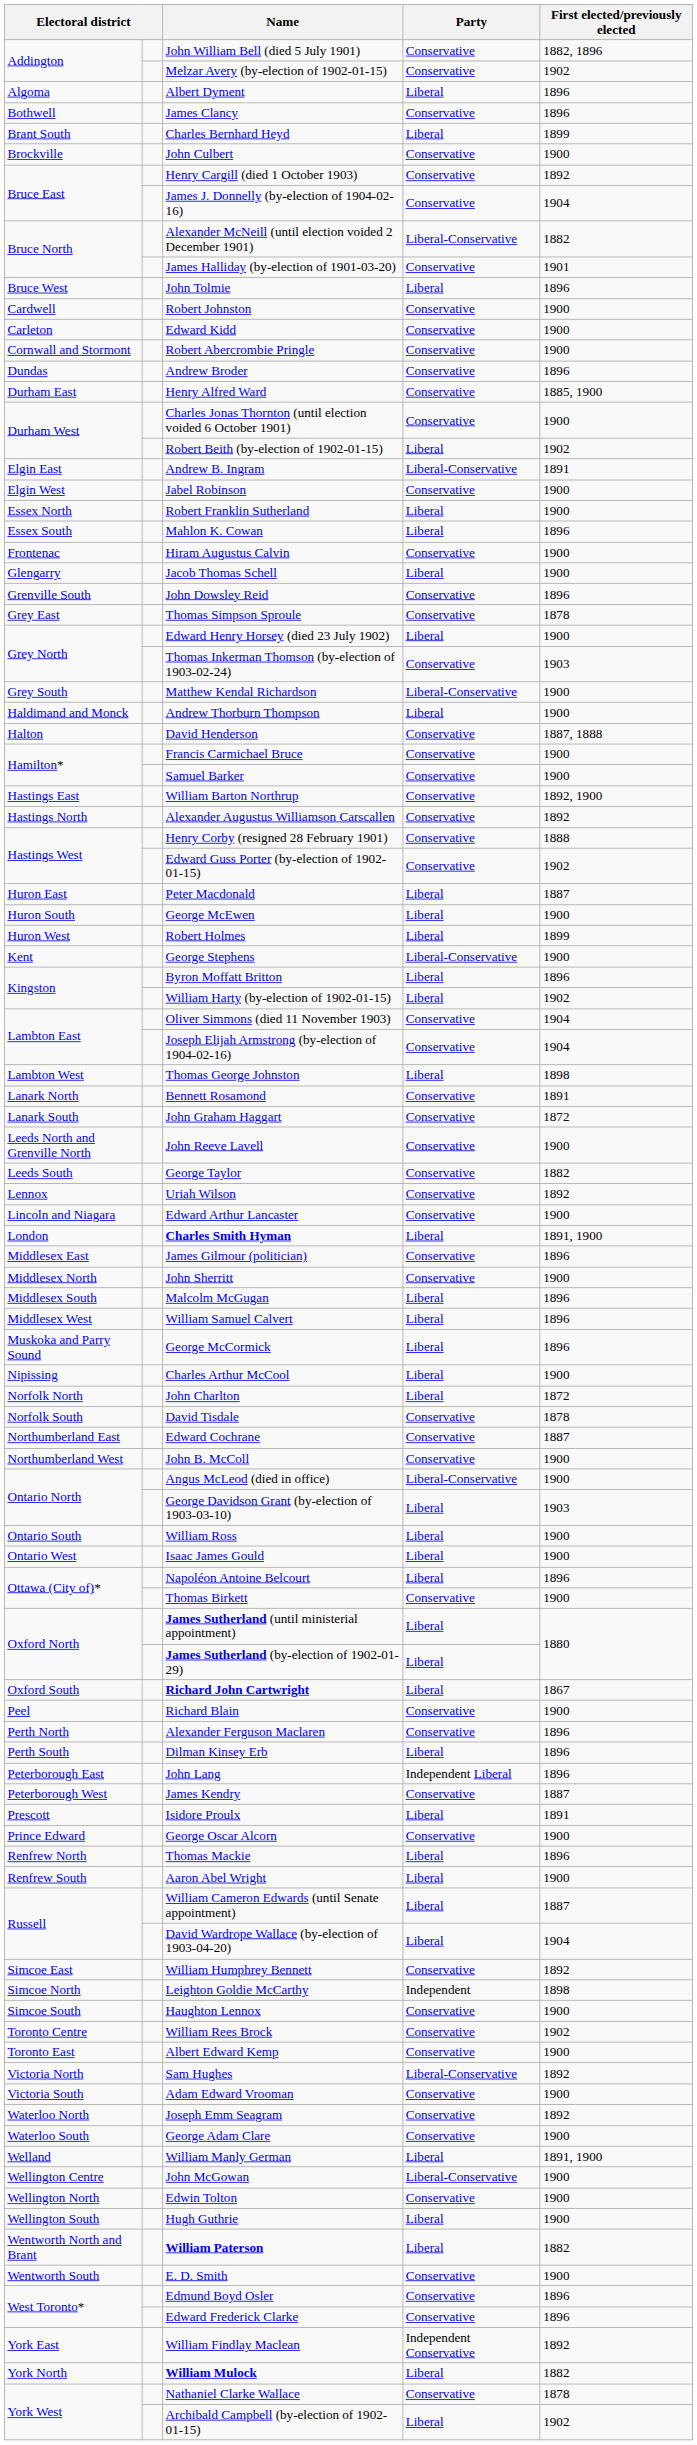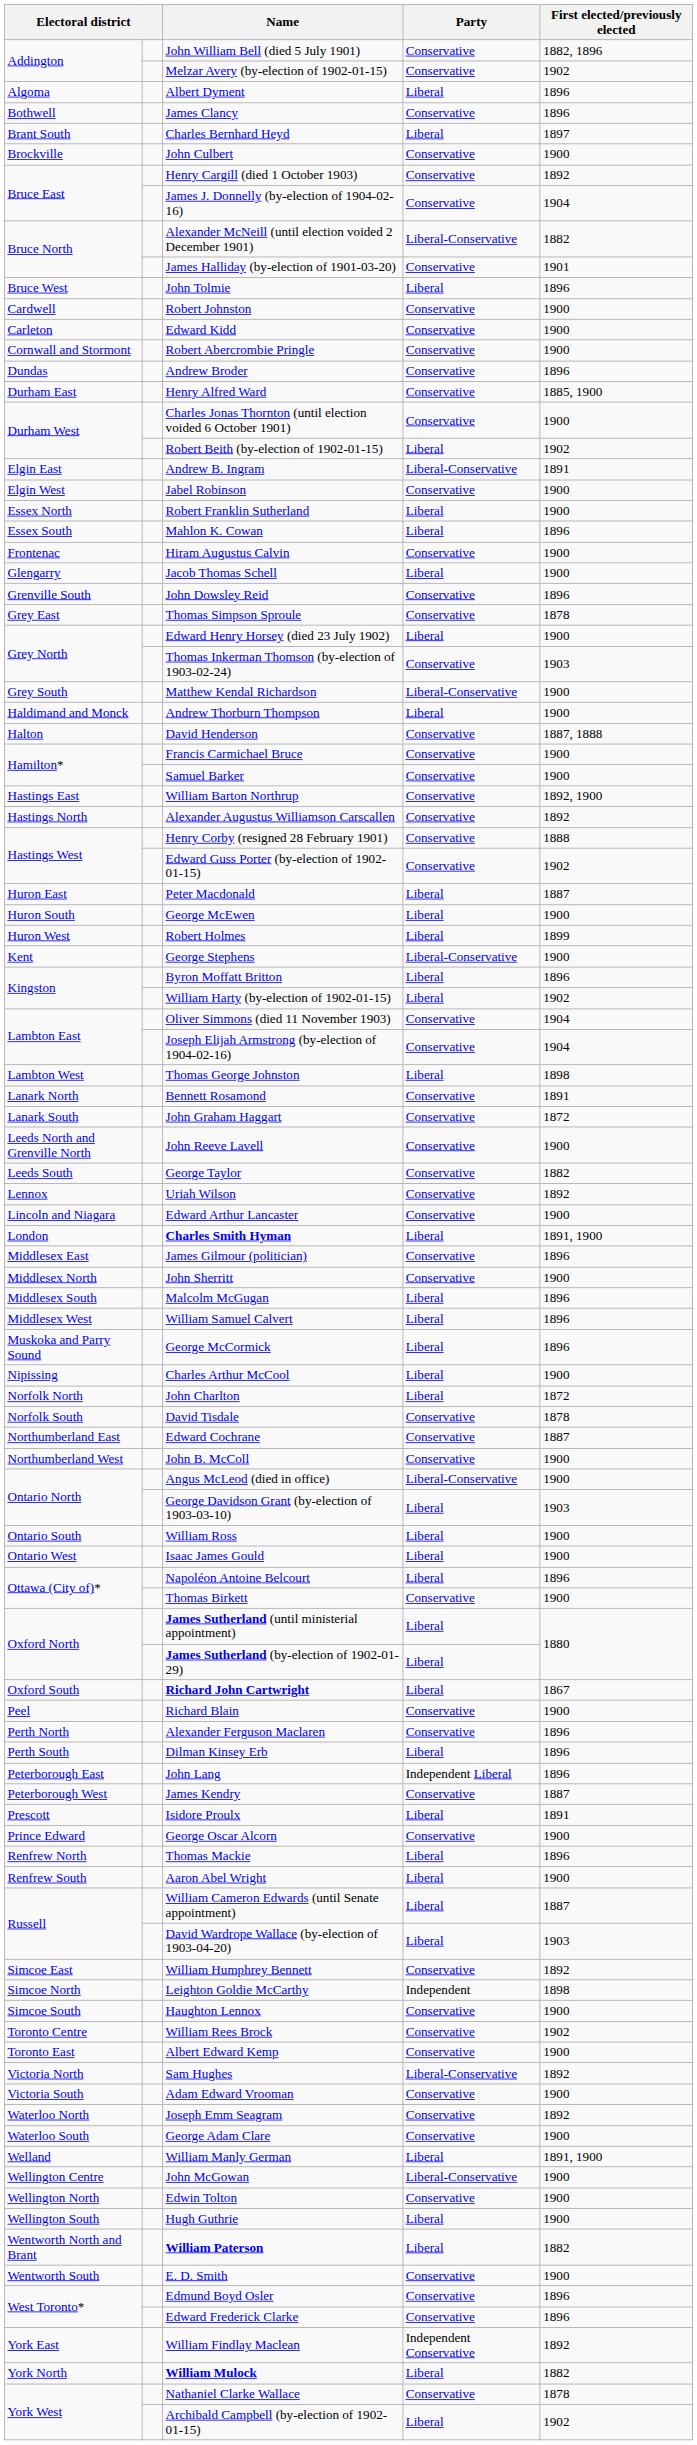 <table class="wikitable" width=95%>
 <tr>
 <th colspan=2 width=23%>Electoral district</th>
 <th>Name</th>
 <th width=20%>Party</th>
 <th>First elected/previously elected</th>
 </tr>
 <tr>
 <td width=20% rowspan=2><a href='#'>Addington</a></td>
 <td></td>
 <td><a href='#'>John William Bell</a> (died 5 July 1901)</td>
 <td><a href='#'>Conservative</a></td>
 <td>1882, 1896</td>
 </tr>
 <tr>
 <td></td>
 <td><a href='#'>Melzar Avery</a> (by-election of 1902-01-15)</td>
 <td><a href='#'>Conservative</a></td>
 <td>1902</td>
 </tr>
 <tr>
 <td><a href='#'>Algoma</a></td>
 <td></td>
 <td><a href='#'>Albert Dyment</a></td>
 <td><a href='#'>Liberal</a></td>
 <td>1896</td>
 </tr>
 <tr>
 <td><a href='#'>Bothwell</a></td>
 <td></td>
 <td><a href='#'>James Clancy</a></td>
 <td><a href='#'>Conservative</a></td>
 <td>1896</td>
 </tr>
 <tr>
 <td><a href='#'>Brant South</a></td>
 <td></td>
 <td><a href='#'>Charles Bernhard Heyd</a></td>
 <td><a href='#'>Liberal</a></td>
-<td>1899</td>
+<td>1897</td>
 </tr>
 <tr>
 <td><a href='#'>Brockville</a></td>
 <td></td>
 <td><a href='#'>John Culbert</a></td>
 <td><a href='#'>Conservative</a></td>
 <td>1900</td>
 </tr>
 <tr>
 <td rowspan=2><a href='#'>Bruce East</a></td>
 <td></td>
 <td><a href='#'>Henry Cargill</a> (died 1 October 1903)</td>
 <td><a href='#'>Conservative</a></td>
 <td>1892</td>
 </tr>
 <tr>
 <td></td>
 <td><a href='#'>James J. Donnelly</a> (by-election of 1904-02-16)</td>
 <td><a href='#'>Conservative</a></td>
 <td>1904</td>
 </tr>
 <tr>
 <td rowspan=2><a href='#'>Bruce North</a></td>
 <td></td>
 <td><a href='#'>Alexander McNeill</a> (until election voided 2 December 1901)</td>
 <td><a href='#'>Liberal-Conservative</a></td>
 <td>1882</td>
 </tr>
 <tr>
 <td></td>
 <td><a href='#'>James Halliday</a> (by-election of 1901-03-20)</td>
 <td><a href='#'>Conservative</a></td>
 <td>1901</td>
 </tr>
 <tr>
 <td><a href='#'>Bruce West</a></td>
 <td></td>
 <td><a href='#'>John Tolmie</a></td>
 <td><a href='#'>Liberal</a></td>
 <td>1896</td>
 </tr>
 <tr>
 <td><a href='#'>Cardwell</a></td>
 <td></td>
 <td><a href='#'>Robert Johnston</a></td>
 <td><a href='#'>Conservative</a></td>
 <td>1900</td>
 </tr>
 <tr>
 <td><a href='#'>Carleton</a></td>
 <td></td>
 <td><a href='#'>Edward Kidd</a></td>
 <td><a href='#'>Conservative</a></td>
 <td>1900</td>
 </tr>
 <tr>
 <td><a href='#'>Cornwall and Stormont</a></td>
 <td></td>
 <td><a href='#'>Robert Abercrombie Pringle</a></td>
 <td><a href='#'>Conservative</a></td>
 <td>1900</td>
 </tr>
 <tr>
 <td><a href='#'>Dundas</a></td>
 <td></td>
 <td><a href='#'>Andrew Broder</a></td>
 <td><a href='#'>Conservative</a></td>
 <td>1896</td>
 </tr>
 <tr>
 <td><a href='#'>Durham East</a></td>
 <td></td>
 <td><a href='#'>Henry Alfred Ward</a></td>
 <td><a href='#'>Conservative</a></td>
 <td>1885, 1900</td>
 </tr>
 <tr>
 <td rowspan=2><a href='#'>Durham West</a></td>
 <td></td>
 <td><a href='#'>Charles Jonas Thornton</a> (until election voided 6 October 1901)</td>
 <td><a href='#'>Conservative</a></td>
 <td>1900</td>
 </tr>
 <tr>
 <td></td>
 <td><a href='#'>Robert Beith</a> (by-election of 1902-01-15)</td>
 <td><a href='#'>Liberal</a></td>
 <td>1902</td>
 </tr>
 <tr>
 <td><a href='#'>Elgin East</a></td>
 <td></td>
 <td><a href='#'>Andrew B. Ingram</a></td>
 <td><a href='#'>Liberal-Conservative</a></td>
 <td>1891</td>
 </tr>
 <tr>
 <td><a href='#'>Elgin West</a></td>
 <td></td>
 <td><a href='#'>Jabel Robinson</a></td>
 <td><a href='#'>Conservative</a></td>
 <td>1900</td>
 </tr>
 <tr>
 <td><a href='#'>Essex North</a></td>
 <td></td>
 <td><a href='#'>Robert Franklin Sutherland</a></td>
 <td><a href='#'>Liberal</a></td>
 <td>1900</td>
 </tr>
 <tr>
 <td><a href='#'>Essex South</a></td>
 <td></td>
 <td><a href='#'>Mahlon K. Cowan</a></td>
 <td><a href='#'>Liberal</a></td>
 <td>1896</td>
 </tr>
 <tr>
 <td><a href='#'>Frontenac</a></td>
 <td></td>
 <td><a href='#'>Hiram Augustus Calvin</a></td>
 <td><a href='#'>Conservative</a></td>
 <td>1900</td>
 </tr>
 <tr>
 <td><a href='#'>Glengarry</a></td>
 <td></td>
 <td><a href='#'>Jacob Thomas Schell</a></td>
 <td><a href='#'>Liberal</a></td>
 <td>1900</td>
 </tr>
 <tr>
 <td><a href='#'>Grenville South</a></td>
 <td></td>
 <td><a href='#'>John Dowsley Reid</a></td>
 <td><a href='#'>Conservative</a></td>
 <td>1896</td>
 </tr>
 <tr>
 <td><a href='#'>Grey East</a></td>
 <td></td>
 <td><a href='#'>Thomas Simpson Sproule</a></td>
 <td><a href='#'>Conservative</a></td>
 <td>1878</td>
 </tr>
 <tr>
 <td rowspan=2><a href='#'>Grey North</a></td>
 <td></td>
 <td><a href='#'>Edward Henry Horsey</a> (died 23 July 1902)</td>
 <td><a href='#'>Liberal</a></td>
 <td>1900</td>
 </tr>
 <tr>
 <td></td>
 <td><a href='#'>Thomas Inkerman Thomson</a> (by-election of 1903-02-24)</td>
 <td><a href='#'>Conservative</a></td>
 <td>1903</td>
 </tr>
 <tr>
 <td><a href='#'>Grey South</a></td>
 <td></td>
 <td><a href='#'>Matthew Kendal Richardson</a></td>
 <td><a href='#'>Liberal-Conservative</a></td>
 <td>1900</td>
 </tr>
 <tr>
 <td><a href='#'>Haldimand and Monck</a></td>
 <td></td>
 <td><a href='#'>Andrew Thorburn Thompson</a></td>
 <td><a href='#'>Liberal</a></td>
 <td>1900</td>
 </tr>
 <tr>
 <td><a href='#'>Halton</a></td>
 <td></td>
 <td><a href='#'>David Henderson</a></td>
 <td><a href='#'>Conservative</a></td>
 <td>1887, 1888</td>
 </tr>
 <tr>
 <td rowspan=2><a href='#'>Hamilton</a>*</td>
 <td></td>
 <td><a href='#'>Francis Carmichael Bruce</a></td>
 <td><a href='#'>Conservative</a></td>
 <td>1900</td>
 </tr>
 <tr>
 <td></td>
 <td><a href='#'>Samuel Barker</a></td>
 <td><a href='#'>Conservative</a></td>
 <td>1900</td>
 </tr>
 <tr>
 <td><a href='#'>Hastings East</a></td>
 <td></td>
 <td><a href='#'>William Barton Northrup</a></td>
 <td><a href='#'>Conservative</a></td>
 <td>1892, 1900</td>
 </tr>
 <tr>
 <td><a href='#'>Hastings North</a></td>
 <td></td>
 <td><a href='#'>Alexander Augustus Williamson Carscallen</a></td>
 <td><a href='#'>Conservative</a></td>
 <td>1892</td>
 </tr>
 <tr>
 <td rowspan=2><a href='#'>Hastings West</a></td>
 <td></td>
 <td><a href='#'>Henry Corby</a> (resigned 28 February 1901)</td>
 <td><a href='#'>Conservative</a></td>
 <td>1888</td>
 </tr>
 <tr>
 <td></td>
 <td><a href='#'>Edward Guss Porter</a> (by-election of 1902-01-15)</td>
 <td><a href='#'>Conservative</a></td>
 <td>1902</td>
 </tr>
 <tr>
 <td><a href='#'>Huron East</a></td>
 <td></td>
 <td><a href='#'>Peter Macdonald</a></td>
 <td><a href='#'>Liberal</a></td>
 <td>1887</td>
 </tr>
 <tr>
 <td><a href='#'>Huron South</a></td>
 <td></td>
 <td><a href='#'>George McEwen</a></td>
 <td><a href='#'>Liberal</a></td>
 <td>1900</td>
 </tr>
 <tr>
 <td><a href='#'>Huron West</a></td>
 <td></td>
 <td><a href='#'>Robert Holmes</a></td>
 <td><a href='#'>Liberal</a></td>
 <td>1899</td>
 </tr>
 <tr>
 <td><a href='#'>Kent</a></td>
 <td></td>
 <td><a href='#'>George Stephens</a></td>
 <td><a href='#'>Liberal-Conservative</a></td>
 <td>1900</td>
 </tr>
 <tr>
 <td rowspan=2><a href='#'>Kingston</a></td>
 <td></td>
 <td><a href='#'>Byron Moffatt Britton</a></td>
 <td><a href='#'>Liberal</a></td>
 <td>1896</td>
 </tr>
 <tr>
 <td></td>
 <td><a href='#'>William Harty</a> (by-election of 1902-01-15)</td>
 <td><a href='#'>Liberal</a></td>
 <td>1902</td>
 </tr>
 <tr>
 <td rowspan=2><a href='#'>Lambton East</a></td>
 <td></td>
 <td><a href='#'>Oliver Simmons</a> (died 11 November 1903)</td>
 <td><a href='#'>Conservative</a></td>
 <td>1904</td>
 </tr>
 <tr>
 <td></td>
 <td><a href='#'>Joseph Elijah Armstrong</a> (by-election of 1904-02-16)</td>
 <td><a href='#'>Conservative</a></td>
 <td>1904</td>
 </tr>
 <tr>
 <td><a href='#'>Lambton West</a></td>
 <td></td>
 <td><a href='#'>Thomas George Johnston</a></td>
 <td><a href='#'>Liberal</a></td>
 <td>1898</td>
 </tr>
 <tr>
 <td><a href='#'>Lanark North</a></td>
 <td></td>
 <td><a href='#'>Bennett Rosamond</a></td>
 <td><a href='#'>Conservative</a></td>
 <td>1891</td>
 </tr>
 <tr>
 <td><a href='#'>Lanark South</a></td>
 <td></td>
 <td><a href='#'>John Graham Haggart</a></td>
 <td><a href='#'>Conservative</a></td>
 <td>1872</td>
 </tr>
 <tr>
 <td><a href='#'>Leeds North and Grenville North</a></td>
 <td></td>
 <td><a href='#'>John Reeve Lavell</a></td>
 <td><a href='#'>Conservative</a></td>
 <td>1900</td>
 </tr>
 <tr>
 <td><a href='#'>Leeds South</a></td>
 <td></td>
 <td><a href='#'>George Taylor</a></td>
 <td><a href='#'>Conservative</a></td>
 <td>1882</td>
 </tr>
 <tr>
 <td><a href='#'>Lennox</a></td>
 <td></td>
 <td><a href='#'>Uriah Wilson</a></td>
 <td><a href='#'>Conservative</a></td>
 <td>1892</td>
 </tr>
 <tr>
 <td><a href='#'>Lincoln and Niagara</a></td>
 <td></td>
 <td><a href='#'>Edward Arthur Lancaster</a></td>
 <td><a href='#'>Conservative</a></td>
 <td>1900</td>
 </tr>
 <tr>
 <td><a href='#'>London</a></td>
 <td></td>
 <td><strong><a href='#'>Charles Smith Hyman</a></strong></td>
 <td><a href='#'>Liberal</a></td>
 <td>1891, 1900</td>
 </tr>
 <tr>
 <td><a href='#'>Middlesex East</a></td>
 <td></td>
 <td><a href='#'>James Gilmour (politician)</a></td>
 <td><a href='#'>Conservative</a></td>
 <td>1896</td>
 </tr>
 <tr>
 <td><a href='#'>Middlesex North</a></td>
 <td></td>
 <td><a href='#'>John Sherritt</a></td>
 <td><a href='#'>Conservative</a></td>
 <td>1900</td>
 </tr>
 <tr>
 <td><a href='#'>Middlesex South</a></td>
 <td></td>
 <td><a href='#'>Malcolm McGugan</a></td>
 <td><a href='#'>Liberal</a></td>
 <td>1896</td>
 </tr>
 <tr>
 <td><a href='#'>Middlesex West</a></td>
 <td></td>
 <td><a href='#'>William Samuel Calvert</a></td>
 <td><a href='#'>Liberal</a></td>
 <td>1896</td>
 </tr>
 <tr>
 <td><a href='#'>Muskoka and Parry Sound</a></td>
 <td></td>
 <td><a href='#'>George McCormick</a></td>
 <td><a href='#'>Liberal</a></td>
 <td>1896</td>
 </tr>
 <tr>
 <td><a href='#'>Nipissing</a></td>
 <td></td>
 <td><a href='#'>Charles Arthur McCool</a></td>
 <td><a href='#'>Liberal</a></td>
 <td>1900</td>
 </tr>
 <tr>
 <td><a href='#'>Norfolk North</a></td>
 <td></td>
 <td><a href='#'>John Charlton</a></td>
 <td><a href='#'>Liberal</a></td>
 <td>1872</td>
 </tr>
 <tr>
 <td><a href='#'>Norfolk South</a></td>
 <td></td>
 <td><a href='#'>David Tisdale</a></td>
 <td><a href='#'>Conservative</a></td>
 <td>1878</td>
 </tr>
 <tr>
 <td><a href='#'>Northumberland East</a></td>
 <td></td>
 <td><a href='#'>Edward Cochrane</a></td>
 <td><a href='#'>Conservative</a></td>
 <td>1887</td>
 </tr>
 <tr>
 <td><a href='#'>Northumberland West</a></td>
 <td></td>
 <td><a href='#'>John B. McColl</a></td>
 <td><a href='#'>Conservative</a></td>
 <td>1900</td>
 </tr>
 <tr>
 <td rowspan=2><a href='#'>Ontario North</a></td>
 <td></td>
 <td><a href='#'>Angus McLeod</a> (died in office)</td>
 <td><a href='#'>Liberal-Conservative</a></td>
 <td>1900</td>
 </tr>
 <tr>
 <td></td>
 <td><a href='#'>George Davidson Grant</a> (by-election of 1903-03-10)</td>
 <td><a href='#'>Liberal</a></td>
 <td>1903</td>
 </tr>
 <tr>
 <td><a href='#'>Ontario South</a></td>
 <td></td>
 <td><a href='#'>William Ross</a></td>
 <td><a href='#'>Liberal</a></td>
 <td>1900</td>
 </tr>
 <tr>
 <td><a href='#'>Ontario West</a></td>
 <td></td>
 <td><a href='#'>Isaac James Gould</a></td>
 <td><a href='#'>Liberal</a></td>
 <td>1900</td>
 </tr>
 <tr>
 <td rowspan=2><a href='#'>Ottawa (City of)</a>*</td>
 <td></td>
 <td><a href='#'>Napoléon Antoine Belcourt</a> </td>
 <td><a href='#'>Liberal</a></td>
 <td>1896</td>
 </tr>
 <tr>
 <td></td>
 <td><a href='#'>Thomas Birkett</a></td>
 <td><a href='#'>Conservative</a></td>
 <td>1900</td>
 </tr>
 <tr>
 <td rowspan=2><a href='#'>Oxford North</a></td>
 <td></td>
 <td><strong><a href='#'>James Sutherland</a></strong> (until ministerial appointment)</td>
 <td><a href='#'>Liberal</a></td>
 <td rowspan=2>1880</td>
 </tr>
 <tr>
 <td></td>
 <td><strong><a href='#'>James Sutherland</a></strong> (by-election of 1902-01-29)</td>
 <td><a href='#'>Liberal</a></td>
 </tr>
 <tr>
 <td><a href='#'>Oxford South</a></td>
 <td></td>
 <td><strong><a href='#'>Richard John Cartwright</a></strong></td>
 <td><a href='#'>Liberal</a></td>
 <td>1867</td>
 </tr>
 <tr>
 <td><a href='#'>Peel</a></td>
 <td></td>
 <td><a href='#'>Richard Blain</a></td>
 <td><a href='#'>Conservative</a></td>
 <td>1900</td>
 </tr>
 <tr>
 <td><a href='#'>Perth North</a></td>
 <td></td>
 <td><a href='#'>Alexander Ferguson Maclaren</a></td>
 <td><a href='#'>Conservative</a></td>
 <td>1896</td>
 </tr>
 <tr>
 <td><a href='#'>Perth South</a></td>
 <td></td>
 <td><a href='#'>Dilman Kinsey Erb</a></td>
 <td><a href='#'>Liberal</a></td>
 <td>1896</td>
 </tr>
 <tr>
 <td><a href='#'>Peterborough East</a></td>
 <td></td>
 <td><a href='#'>John Lang</a></td>
 <td>Independent <a href='#'>Liberal</a></td>
 <td>1896</td>
 </tr>
 <tr>
 <td><a href='#'>Peterborough West</a></td>
 <td></td>
 <td><a href='#'>James Kendry</a></td>
 <td><a href='#'>Conservative</a></td>
 <td>1887</td>
 </tr>
 <tr>
 <td><a href='#'>Prescott</a></td>
 <td></td>
 <td><a href='#'>Isidore Proulx</a></td>
 <td><a href='#'>Liberal</a></td>
 <td>1891</td>
 </tr>
 <tr>
 <td><a href='#'>Prince Edward</a></td>
 <td></td>
 <td><a href='#'>George Oscar Alcorn</a></td>
 <td><a href='#'>Conservative</a></td>
 <td>1900</td>
 </tr>
 <tr>
 <td><a href='#'>Renfrew North</a></td>
 <td></td>
 <td><a href='#'>Thomas Mackie</a></td>
 <td><a href='#'>Liberal</a></td>
 <td>1896</td>
 </tr>
 <tr>
 <td><a href='#'>Renfrew South</a></td>
 <td></td>
 <td><a href='#'>Aaron Abel Wright</a></td>
 <td><a href='#'>Liberal</a></td>
 <td>1900</td>
 </tr>
 <tr>
 <td rowspan=2><a href='#'>Russell</a></td>
 <td></td>
 <td><a href='#'>William Cameron Edwards</a> (until Senate appointment)</td>
 <td><a href='#'>Liberal</a></td>
 <td>1887</td>
 </tr>
 <tr>
 <td></td>
 <td><a href='#'>David Wardrope Wallace</a> (by-election of 1903-04-20)</td>
 <td><a href='#'>Liberal</a></td>
-<td>1904</td>
+<td>1903</td>
 </tr>
 <tr>
 <td><a href='#'>Simcoe East</a></td>
 <td></td>
 <td><a href='#'>William Humphrey Bennett</a></td>
 <td><a href='#'>Conservative</a></td>
 <td>1892</td>
 </tr>
 <tr>
 <td><a href='#'>Simcoe North</a></td>
 <td></td>
 <td><a href='#'>Leighton Goldie McCarthy</a></td>
 <td>Independent</td>
 <td>1898</td>
 </tr>
 <tr>
 <td><a href='#'>Simcoe South</a></td>
 <td></td>
 <td><a href='#'>Haughton Lennox</a></td>
 <td><a href='#'>Conservative</a></td>
 <td>1900</td>
 </tr>
 <tr>
 <td><a href='#'>Toronto Centre</a></td>
 <td></td>
 <td><a href='#'>William Rees Brock</a></td>
 <td><a href='#'>Conservative</a></td>
 <td>1902</td>
 </tr>
 <tr>
 <td><a href='#'>Toronto East</a></td>
 <td></td>
 <td><a href='#'>Albert Edward Kemp</a></td>
 <td><a href='#'>Conservative</a></td>
 <td>1900</td>
 </tr>
 <tr>
 <td><a href='#'>Victoria North</a></td>
 <td></td>
 <td><a href='#'>Sam Hughes</a></td>
 <td><a href='#'>Liberal-Conservative</a></td>
 <td>1892</td>
 </tr>
 <tr>
 <td><a href='#'>Victoria South</a></td>
 <td></td>
 <td><a href='#'>Adam Edward Vrooman</a></td>
 <td><a href='#'>Conservative</a></td>
 <td>1900</td>
 </tr>
 <tr>
 <td><a href='#'>Waterloo North</a></td>
 <td></td>
 <td><a href='#'>Joseph Emm Seagram</a></td>
 <td><a href='#'>Conservative</a></td>
 <td>1892</td>
 </tr>
 <tr>
 <td><a href='#'>Waterloo South</a></td>
 <td></td>
 <td><a href='#'>George Adam Clare</a></td>
 <td><a href='#'>Conservative</a></td>
 <td>1900</td>
 </tr>
 <tr>
 <td><a href='#'>Welland</a></td>
 <td></td>
 <td><a href='#'>William Manly German</a></td>
 <td><a href='#'>Liberal</a></td>
 <td>1891, 1900</td>
 </tr>
 <tr>
 <td><a href='#'>Wellington Centre</a></td>
 <td></td>
 <td><a href='#'>John McGowan</a></td>
 <td><a href='#'>Liberal-Conservative</a></td>
 <td>1900</td>
 </tr>
 <tr>
 <td><a href='#'>Wellington North</a></td>
 <td></td>
 <td><a href='#'>Edwin Tolton</a></td>
 <td><a href='#'>Conservative</a></td>
 <td>1900</td>
 </tr>
 <tr>
 <td><a href='#'>Wellington South</a></td>
 <td></td>
 <td><a href='#'>Hugh Guthrie</a></td>
 <td><a href='#'>Liberal</a></td>
 <td>1900</td>
 </tr>
 <tr>
 <td><a href='#'>Wentworth North and Brant</a></td>
 <td></td>
 <td><strong><a href='#'>William Paterson</a></strong></td>
 <td><a href='#'>Liberal</a></td>
 <td>1882</td>
 </tr>
 <tr>
 <td><a href='#'>Wentworth South</a></td>
 <td></td>
 <td><a href='#'>E. D. Smith</a></td>
 <td><a href='#'>Conservative</a></td>
 <td>1900</td>
 </tr>
 <tr>
 <td rowspan=2><a href='#'>West Toronto</a>*</td>
 <td></td>
 <td><a href='#'>Edmund Boyd Osler</a></td>
 <td><a href='#'>Conservative</a></td>
 <td>1896</td>
 </tr>
 <tr>
 <td></td>
 <td><a href='#'>Edward Frederick Clarke</a></td>
 <td><a href='#'>Conservative</a></td>
 <td>1896</td>
 </tr>
 <tr>
 <td><a href='#'>York East</a></td>
 <td></td>
 <td><a href='#'>William Findlay Maclean</a></td>
 <td>Independent <a href='#'>Conservative</a></td>
 <td>1892</td>
 </tr>
 <tr>
 <td><a href='#'>York North</a></td>
 <td></td>
 <td><strong><a href='#'>William Mulock</a></strong></td>
 <td><a href='#'>Liberal</a></td>
 <td>1882</td>
 </tr>
 <tr>
 <td rowspan=2><a href='#'>York West</a></td>
 <td></td>
 <td><a href='#'>Nathaniel Clarke Wallace</a></td>
 <td><a href='#'>Conservative</a></td>
 <td>1878</td>
 </tr>
 <tr>
 <td></td>
 <td><a href='#'>Archibald Campbell</a> (by-election of 1902-01-15)</td>
 <td><a href='#'>Liberal</a></td>
 <td>1902</td>
 </tr>
 </table>
